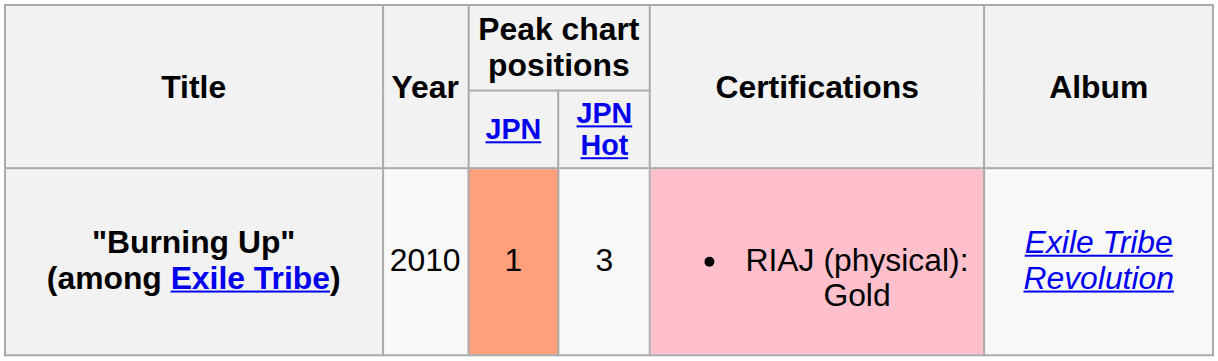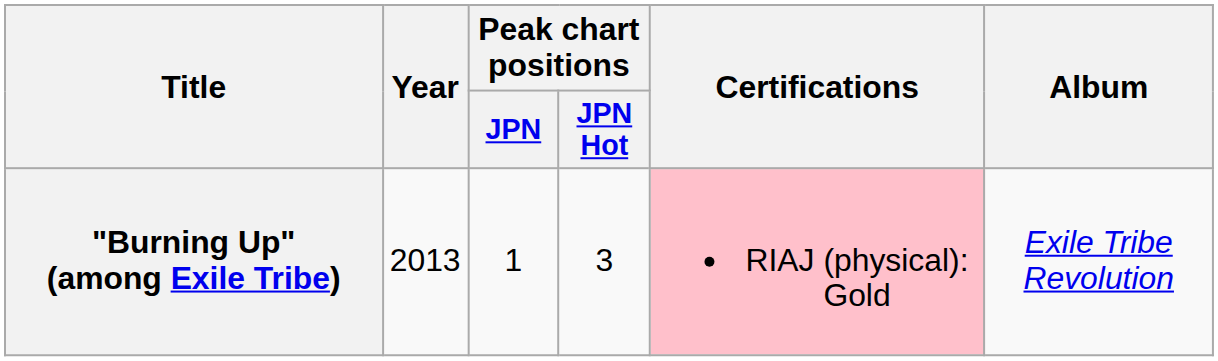 <table class="wikitable plainrowheaders" style="text-align:center;">
 <tr>
 <th scope="col" rowspan="2" style="width:16em;">Title</th>
 <th scope="col" rowspan="2" style="width:2em;">Year</th>
 <th scope="col" colspan="2">Peak chart positions</th>
 <th scope="col" rowspan="2" style="width:12em;">Certifications</th>
 <th scope="col" rowspan="2" style="width:8em;">Album</th>
 </tr>
 <tr>
 <th scope="col" style="width:3em;font-size:90%;"><a href='#'>JPN</a><br></th>
 <th scope="col" style="width:3em;font-size:90%;"><a href='#'>JPN Hot</a><br></th>
 </tr>
 <tr>
 <th scope="row">"Burning Up"<br><span>(among <a href='#'>Exile Tribe</a>)</span></th>
-<td>2010</td>
-<td style="background: lightsalmon;">1</td>
+<td>2013</td>
+<td>1</td>
 <td>3</td>
 <td style="background: pink;"><br><ul><li>RIAJ <span>(physical)</span>: Gold</li></ul></td>
 <td><em><a href='#'>Exile Tribe Revolution</a></em></td>
 </tr>
 </table>
